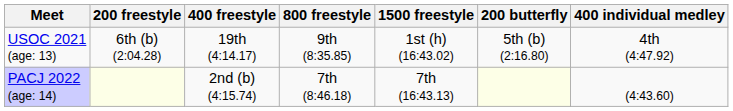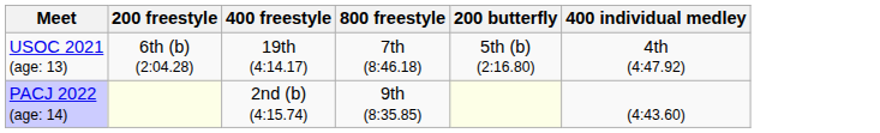 <table class="sortable wikitable">
 <tr>
 <th>Meet</th>
 <th class="unsortable">200 freestyle</th>
 <th class="unsortable">400 freestyle</th>
 <th class="unsortable">800 freestyle</th>
-<th class="unsortable">1500 freestyle</th>
 <th class="unsortable">200 butterfly</th>
 <th class="unsortable">400 individual medley</th>
 </tr>
 <tr>
 <td><a href='#'>USOC 2021</a><br><small>(age: 13)</small></td>
 <td align="center">6th (b)<br><small>(2:04.28)</small></td>
 <td align="center">19th<br><small>(4:14.17)</small></td>
-<td align="center">9th<br><small>(8:35.85)</small></td>
-<td align="center">1st (h)<br><small>(16:43.02)</small></td>
+<td align="center">7th<br><small>(8:46.18)</small></td>
 <td align="center">5th (b)<br><small>(2:16.80)</small></td>
 <td align="center">4th<br><small>(4:47.92)</small></td>
 </tr>
 <tr>
 <td style="background:#ccccff"><a href='#'>PACJ 2022</a><br><small>(age: 14)</small></td>
 <td style="background:#fdffe7"></td>
 <td align="center">2nd (b)<br><small>(4:15.74)</small></td>
-<td align="center">7th<br><small>(8:46.18)</small></td>
-<td align="center">7th<br><small>(16:43.13)</small></td>
+<td align="center">9th<br><small>(8:35.85)</small></td>
 <td style="background:#fdffe7"></td>
 <td align="center"><br><small>(4:43.60)</small></td>
 </tr>
 </table>
